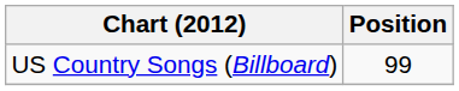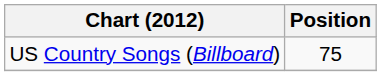 <table class="wikitable sortable">
 <tr>
 <th scope="col">Chart (2012)</th>
 <th scope="col">Position</th>
 </tr>
 <tr>
 <td>US <a href='#'>Country Songs</a> (<em><a href='#'>Billboard</a></em>)</td>
-<td align="center">99</td>
+<td align="center">75</td>
 </tr>
 <tr>
 </tr>
 </table>
